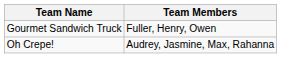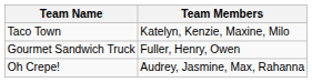 <table class="wikitable">
 <tr>
 <th>Team Name</th>
 <th>Team Members</th>
+</tr>
+<tr>
+<td>Taco Town</td>
+<td>Katelyn, Kenzie, Maxine, Milo</td>
 </tr>
 <tr>
 <td>Gourmet Sandwich Truck</td>
 <td>Fuller, Henry, Owen</td>
 </tr>
 <tr>
 <td>Oh Crepe!</td>
 <td>Audrey, Jasmine, Max, Rahanna</td>
 </tr>
 </table>
